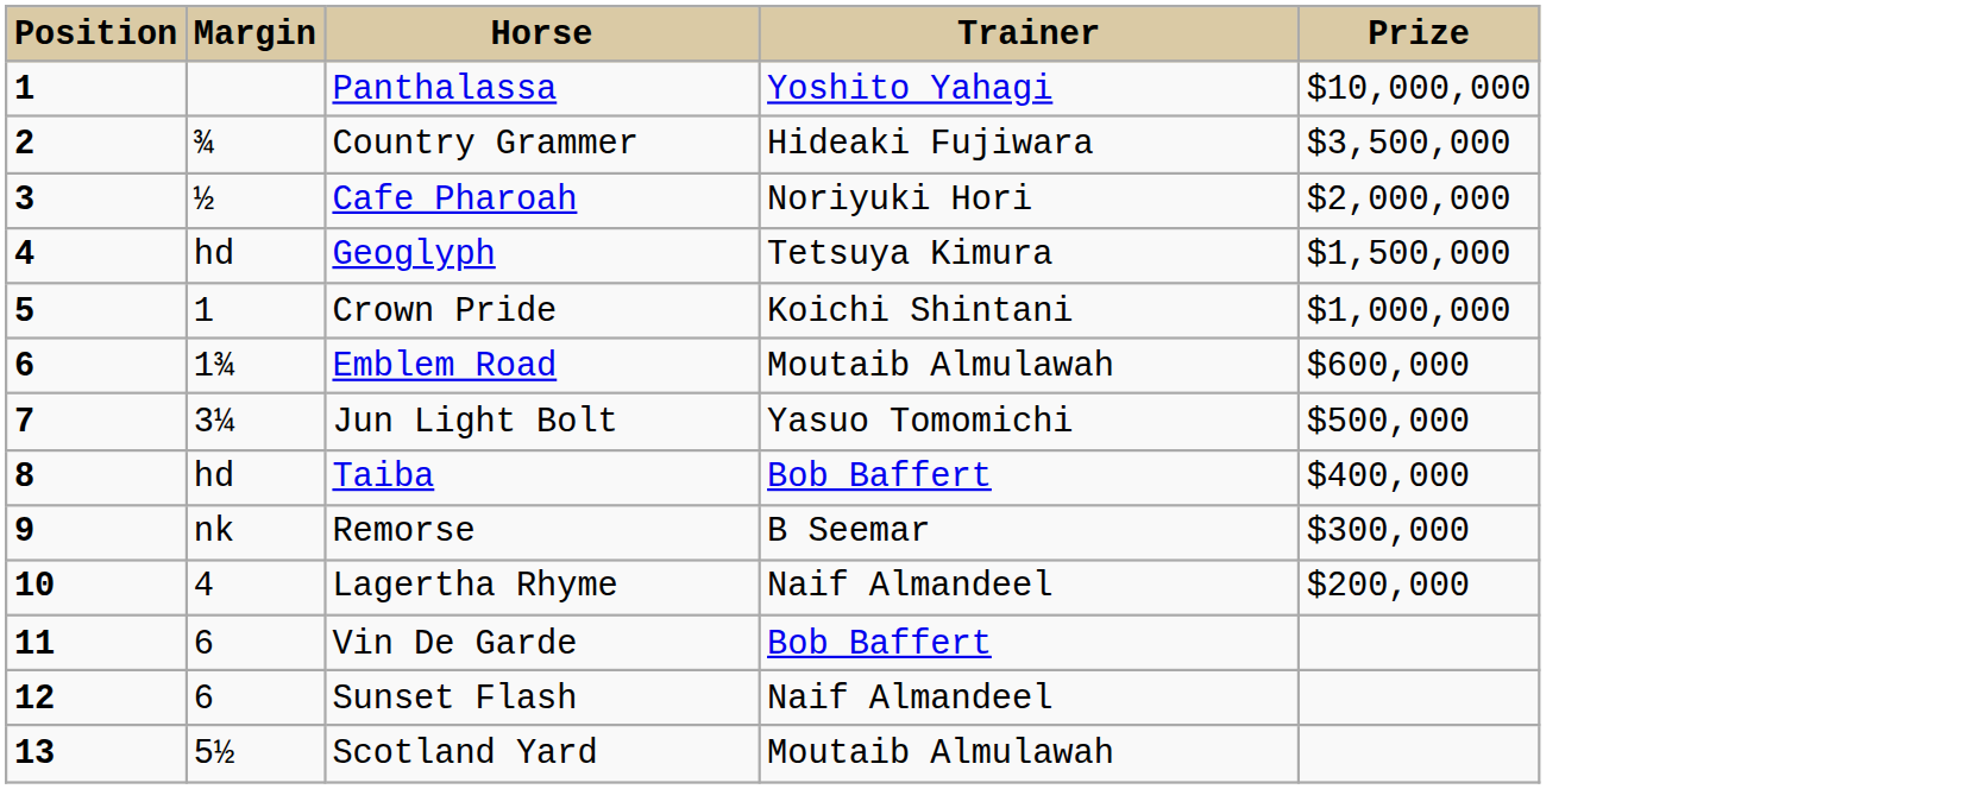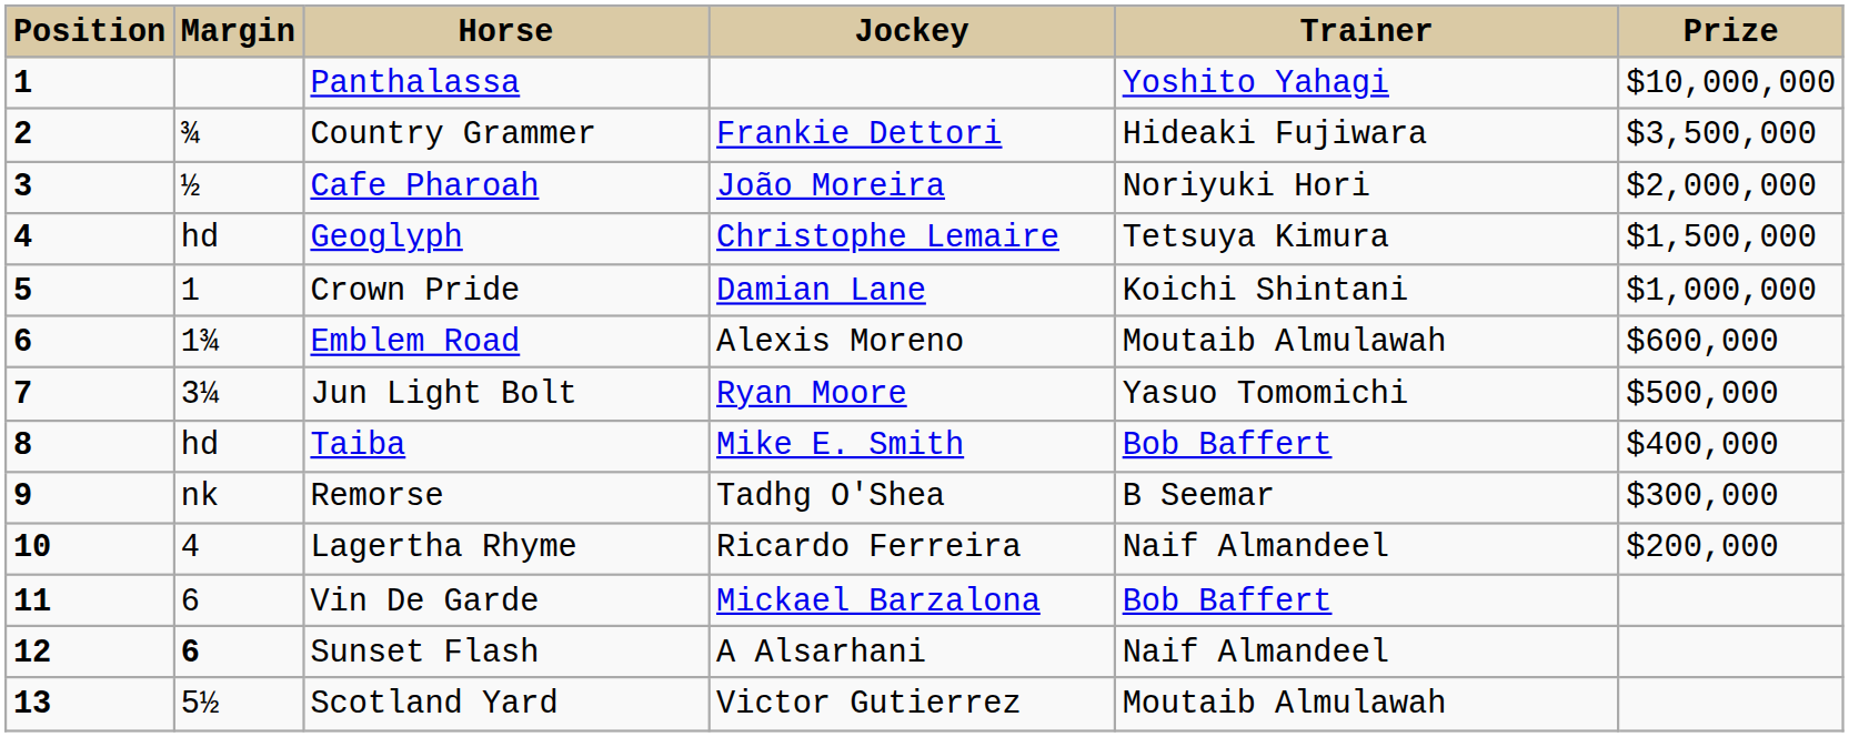 <table class="wikitable sortable">
 <tr style="background:#DACAA5; text-align:center;">
 <td style="width:35px;"><strong>Position</strong></td>
 <td style="width:45px;"><strong>Margin</strong></td>
 <td style="width:160px;"><strong>Horse</strong></td>
+<td style="width:160px;"><strong>Jockey</strong></td>
 <td style="width:200px;"><strong>Trainer</strong></td>
 <td style="width:80px;"><strong>Prize</strong></td>
 </tr>
 <tr>
 <td><strong>1</strong></td>
 <td></td>
 <td><a href='#'>Panthalassa</a></td>
+<td></td>
 <td><a href='#'>Yoshito Yahagi</a></td>
 <td>$10,000,000</td>
 </tr>
 <tr>
 <td><strong>2</strong></td>
 <td>¾</td>
 <td>Country Grammer</td>
+<td><a href='#'>Frankie Dettori</a></td>
 <td>Hideaki Fujiwara</td>
 <td>$3,500,000</td>
 </tr>
 <tr>
 <td><strong>3</strong></td>
 <td>½</td>
 <td><a href='#'>Cafe Pharoah</a></td>
+<td><a href='#'>João Moreira</a></td>
 <td>Noriyuki Hori</td>
 <td>$2,000,000</td>
 </tr>
 <tr>
 <td><strong>4</strong></td>
 <td>hd</td>
 <td><a href='#'>Geoglyph</a></td>
+<td><a href='#'>Christophe Lemaire</a></td>
 <td>Tetsuya Kimura</td>
 <td>$1,500,000</td>
 </tr>
 <tr>
 <td><strong>5</strong></td>
 <td>1</td>
 <td>Crown Pride</td>
+<td><a href='#'>Damian Lane</a></td>
 <td>Koichi Shintani</td>
 <td>$1,000,000</td>
 </tr>
 <tr>
 <td><strong>6</strong></td>
 <td>1¾</td>
 <td><a href='#'>Emblem Road</a></td>
+<td>Alexis Moreno</td>
 <td>Moutaib Almulawah</td>
 <td>$600,000</td>
 </tr>
 <tr>
 <td><strong>7</strong></td>
 <td>3¼</td>
 <td>Jun Light Bolt</td>
+<td><a href='#'>Ryan Moore</a></td>
 <td>Yasuo Tomomichi</td>
 <td>$500,000</td>
 </tr>
 <tr>
 <td><strong>8</strong></td>
 <td>hd</td>
 <td><a href='#'>Taiba</a></td>
+<td><a href='#'>Mike E. Smith</a></td>
 <td><a href='#'>Bob Baffert</a></td>
 <td>$400,000</td>
 </tr>
 <tr>
 <td><strong>9</strong></td>
 <td>nk</td>
 <td>Remorse</td>
+<td>Tadhg O'Shea</td>
 <td>B Seemar</td>
 <td>$300,000</td>
 </tr>
 <tr>
 <td><strong>10</strong></td>
 <td>4</td>
 <td>Lagertha Rhyme</td>
+<td>Ricardo Ferreira</td>
 <td>Naif Almandeel</td>
 <td>$200,000</td>
 </tr>
 <tr>
 <td><strong>11</strong></td>
 <td>6</td>
 <td>Vin De Garde</td>
+<td><a href='#'>Mickael Barzalona</a></td>
 <td><a href='#'>Bob Baffert</a></td>
 <td></td>
 </tr>
 <tr>
 <td><strong>12</strong></td>
-<td>6</td>
+<td><strong>6</strong></td>
 <td>Sunset Flash</td>
+<td>A Alsarhani</td>
 <td>Naif Almandeel</td>
 <td></td>
 </tr>
 <tr>
 <td><strong>13</strong></td>
 <td>5½</td>
 <td>Scotland Yard</td>
+<td>Victor Gutierrez</td>
 <td>Moutaib Almulawah</td>
 <td></td>
 </tr>
 </table>
